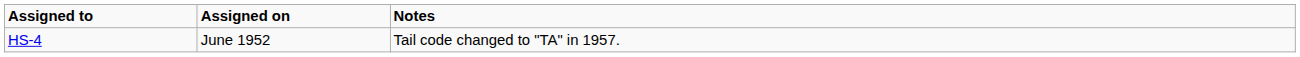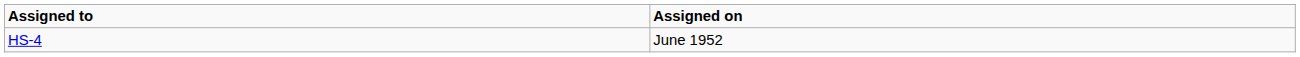 <table class="wikitable" style="width: 70%;">
 <tr>
 <td style="width: 200px;"><strong>Assigned to</strong></td>
 <td style="width: 200px;"><strong>Assigned on</strong></td>
-<td><strong>Notes</strong></td>
 </tr>
 <tr>
 <td><a href='#'>HS-4</a></td>
 <td>June 1952</td>
-<td>Tail code changed to "TA" in 1957.</td>
 </tr>
 </table>
